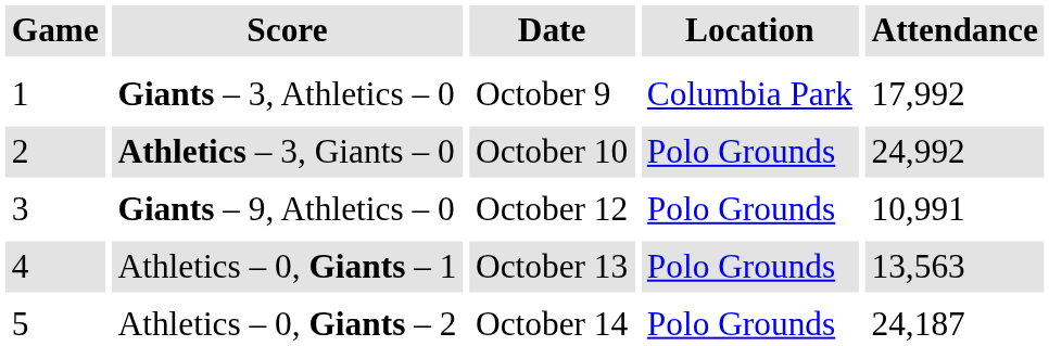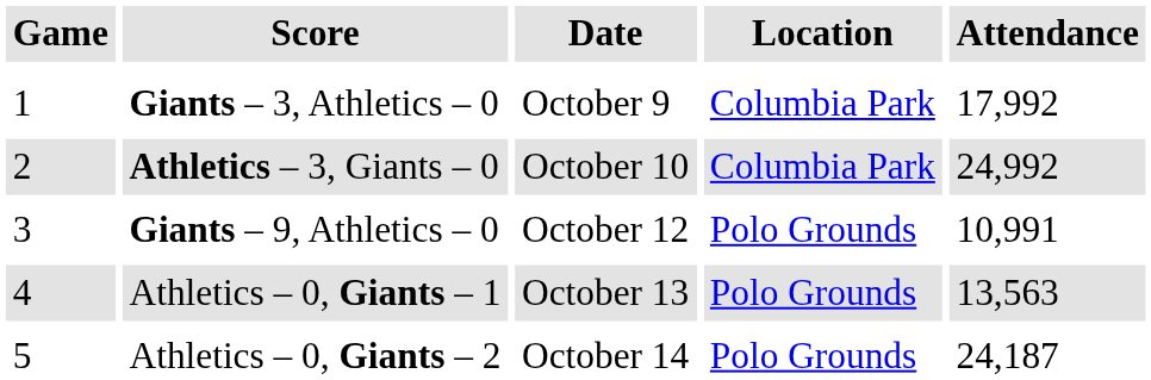 <table border="0" cellspacing="3" cellpadding="3">
 <tr style="background: #e3e3e3;">
 <th>Game</th>
 <th>Score</th>
 <th>Date</th>
 <th>Location</th>
 <th>Attendance</th>
 </tr>
 <tr style="background: #e3e3e3;">
 </tr>
 <tr>
 <td>1</td>
 <td><strong>Giants</strong> – 3, Athletics – 0</td>
 <td>October 9</td>
 <td><a href='#'>Columbia Park</a></td>
 <td>17,992</td>
 </tr>
 <tr style="background: #e3e3e3;">
 <td>2</td>
 <td><strong>Athletics</strong> – 3, Giants – 0</td>
 <td>October 10</td>
-<td><a href='#'>Polo Grounds</a></td>
+<td><a href='#'>Columbia Park</a></td>
 <td>24,992</td>
 </tr>
 <tr>
 <td>3</td>
 <td><strong>Giants</strong> – 9, Athletics – 0</td>
 <td>October 12</td>
 <td><a href='#'>Polo Grounds</a></td>
 <td>10,991</td>
 </tr>
 <tr style="background: #e3e3e3;">
 <td>4</td>
 <td>Athletics – 0, <strong>Giants</strong> – 1</td>
 <td>October 13</td>
 <td><a href='#'>Polo Grounds</a></td>
 <td>13,563</td>
 </tr>
 <tr>
 <td>5</td>
 <td>Athletics – 0, <strong>Giants</strong> – 2</td>
 <td>October 14</td>
 <td><a href='#'>Polo Grounds</a></td>
 <td>24,187</td>
 </tr>
 </table>
